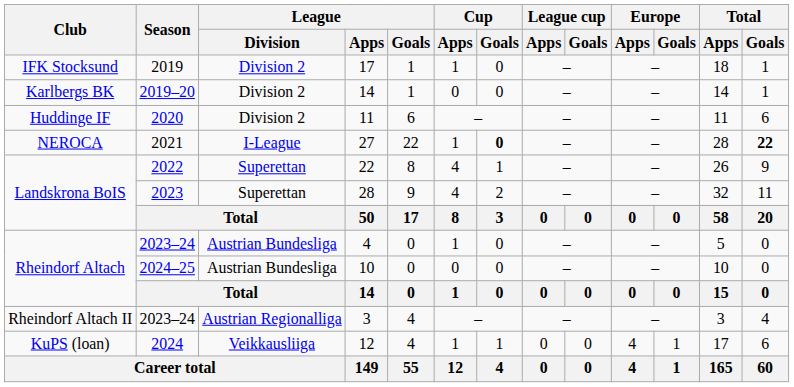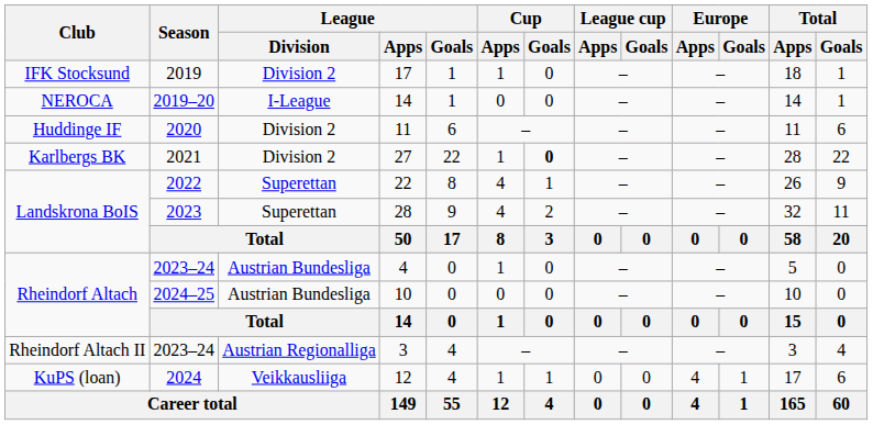 <table class="wikitable" style="text-align:center">
 <tr>
 <th rowspan="2">Club</th>
 <th rowspan="2">Season</th>
 <th colspan="3">League</th>
 <th colspan="2">Cup</th>
 <th colspan="2">League cup</th>
 <th colspan="2">Europe</th>
 <th colspan="2">Total</th>
 </tr>
 <tr>
 <th>Division</th>
 <th>Apps</th>
 <th>Goals</th>
 <th>Apps</th>
 <th>Goals</th>
 <th>Apps</th>
 <th>Goals</th>
 <th>Apps</th>
 <th>Goals</th>
 <th>Apps</th>
 <th>Goals</th>
 </tr>
 <tr>
 <td><a href='#'>IFK Stocksund</a></td>
 <td>2019</td>
 <td><a href='#'>Division 2</a></td>
 <td>17</td>
 <td>1</td>
 <td>1</td>
 <td>0</td>
 <td colspan=2>–</td>
 <td colspan=2>–</td>
 <td>18</td>
 <td>1</td>
 </tr>
 <tr>
-<td><a href='#'>Karlbergs BK</a></td>
+<td><a href='#'>NEROCA</a></td>
 <td><a href='#'>2019–20</a></td>
-<td>Division 2</td>
+<td><a href='#'>I-League</a></td>
 <td>14</td>
 <td>1</td>
 <td>0</td>
 <td>0</td>
 <td colspan=2>–</td>
 <td colspan=2>–</td>
 <td>14</td>
 <td>1</td>
 </tr>
 <tr>
 <td><a href='#'>Huddinge IF</a></td>
 <td><a href='#'>2020</a></td>
 <td>Division 2</td>
 <td>11</td>
 <td>6</td>
 <td colspan=2>–</td>
 <td colspan=2>–</td>
 <td colspan=2>–</td>
 <td>11</td>
 <td>6</td>
 </tr>
 <tr>
-<td><a href='#'>NEROCA</a></td>
+<td><a href='#'>Karlbergs BK</a></td>
 <td>2021</td>
-<td><a href='#'>I-League</a></td>
+<td>Division 2</td>
 <td>27</td>
 <td>22</td>
 <td>1</td>
 <td><strong>0</strong></td>
 <td colspan=2>–</td>
 <td colspan=2>–</td>
 <td>28</td>
-<td><strong>22</strong></td>
+<td>22</td>
 </tr>
 <tr>
 <td rowspan=3><a href='#'>Landskrona BoIS</a></td>
 <td><a href='#'>2022</a></td>
 <td><a href='#'>Superettan</a></td>
 <td>22</td>
 <td>8</td>
 <td>4</td>
 <td>1</td>
 <td colspan=2>–</td>
 <td colspan=2>–</td>
 <td>26</td>
 <td>9</td>
 </tr>
 <tr>
 <td><a href='#'>2023</a></td>
 <td>Superettan</td>
 <td>28</td>
 <td>9</td>
 <td>4</td>
 <td>2</td>
 <td colspan=2>–</td>
 <td colspan=2>–</td>
 <td>32</td>
 <td>11</td>
 </tr>
 <tr>
 <th colspan="2">Total</th>
 <th>50</th>
 <th>17</th>
 <th>8</th>
 <th>3</th>
 <th>0</th>
 <th>0</th>
 <th>0</th>
 <th>0</th>
 <th>58</th>
 <th>20</th>
 </tr>
 <tr>
 <td rowspan=3><a href='#'>Rheindorf Altach</a></td>
 <td><a href='#'>2023–24</a></td>
 <td><a href='#'>Austrian Bundesliga</a></td>
 <td>4</td>
 <td>0</td>
 <td>1</td>
 <td>0</td>
 <td colspan=2>–</td>
 <td colspan=2>–</td>
 <td>5</td>
 <td>0</td>
 </tr>
 <tr>
 <td><a href='#'>2024–25</a></td>
 <td>Austrian Bundesliga</td>
 <td>10</td>
 <td>0</td>
 <td>0</td>
 <td>0</td>
 <td colspan=2>–</td>
 <td colspan=2>–</td>
 <td>10</td>
 <td>0</td>
 </tr>
 <tr>
 <th colspan="2">Total</th>
 <th>14</th>
 <th>0</th>
 <th>1</th>
 <th>0</th>
 <th>0</th>
 <th>0</th>
 <th>0</th>
 <th>0</th>
 <th>15</th>
 <th>0</th>
 </tr>
 <tr>
 <td>Rheindorf Altach II</td>
 <td>2023–24</td>
 <td><a href='#'>Austrian Regionalliga</a></td>
 <td>3</td>
 <td>4</td>
 <td colspan=2>–</td>
 <td colspan=2>–</td>
 <td colspan=2>–</td>
 <td>3</td>
 <td>4</td>
 </tr>
 <tr>
 <td><a href='#'>KuPS</a> (loan)</td>
 <td><a href='#'>2024</a></td>
 <td><a href='#'>Veikkausliiga</a></td>
 <td>12</td>
 <td>4</td>
 <td>1</td>
 <td>1</td>
 <td>0</td>
 <td>0</td>
 <td>4</td>
 <td>1</td>
 <td>17</td>
 <td>6</td>
 </tr>
 <tr>
 <th colspan="3">Career total</th>
 <th>149</th>
 <th>55</th>
 <th>12</th>
 <th>4</th>
 <th>0</th>
 <th>0</th>
 <th>4</th>
 <th>1</th>
 <th>165</th>
 <th>60</th>
 </tr>
 </table>
